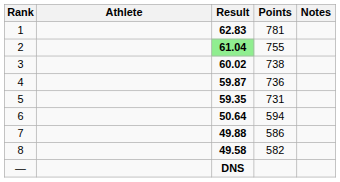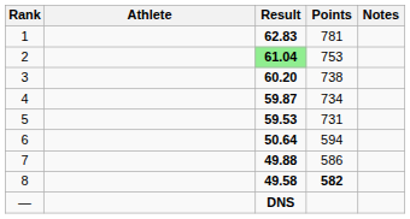 <table class="wikitable" style="text-align:center">
 <tr>
 <th width=40>Rank</th>
 <th width=250>Athlete</th>
 <th width=55>Result</th>
 <th width=55>Points</th>
 <th width=50>Notes</th>
 </tr>
 <tr>
 <td>1</td>
 <td align=left></td>
 <td><strong>62.83</strong></td>
 <td>781</td>
 <td></td>
 </tr>
 <tr>
 <td>2</td>
 <td align=left></td>
 <td style="background: lightgreen;"><strong>61.04</strong></td>
-<td>755</td>
+<td>753</td>
 <td></td>
 </tr>
 <tr>
 <td>3</td>
 <td align=left></td>
-<td><strong>60.02</strong></td>
+<td><strong>60.20</strong></td>
 <td>738</td>
 <td></td>
 </tr>
 <tr>
 <td>4</td>
 <td align=left></td>
 <td><strong>59.87</strong></td>
-<td>736</td>
+<td>734</td>
 <td></td>
 </tr>
 <tr>
 <td>5</td>
 <td align=left></td>
-<td><strong>59.35</strong></td>
+<td><strong>59.53</strong></td>
 <td>731</td>
 <td></td>
 </tr>
 <tr>
 <td>6</td>
 <td align=left></td>
 <td><strong>50.64</strong></td>
 <td>594</td>
 <td></td>
 </tr>
 <tr>
 <td>7</td>
 <td align=left></td>
 <td><strong>49.88</strong></td>
 <td>586</td>
 <td></td>
 </tr>
 <tr>
 <td>8</td>
 <td align=left></td>
 <td><strong>49.58</strong></td>
-<td>582</td>
+<td><strong>582</strong></td>
 <td></td>
 </tr>
 <tr>
 <td>—</td>
 <td align=left></td>
 <td><strong>DNS</strong></td>
 <td></td>
 <td></td>
 </tr>
 </table>
